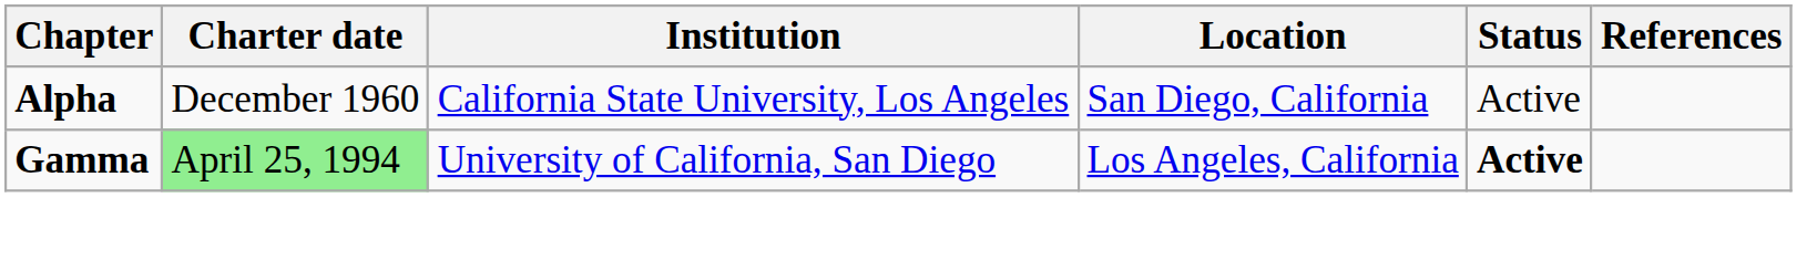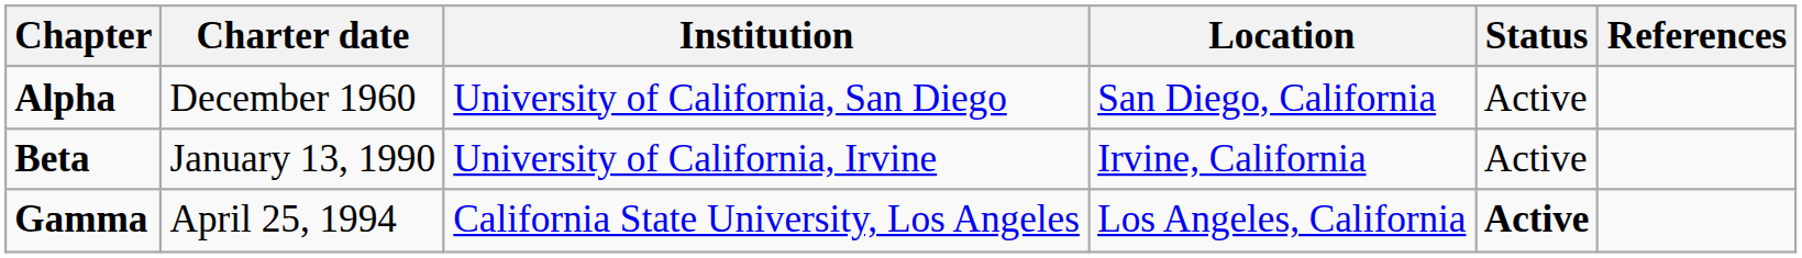 <table class="wikitable">
 <tr>
 <th>Chapter</th>
 <th>Charter date</th>
 <th>Institution</th>
 <th>Location</th>
 <th>Status</th>
 <th>References</th>
 </tr>
 <tr>
 <td><strong>Alpha</strong></td>
 <td>December 1960</td>
-<td><a href='#'>California State University, Los Angeles</a></td>
+<td><a href='#'>University of California, San Diego</a></td>
 <td><a href='#'>San Diego, California</a></td>
 <td>Active</td>
 <td></td>
 </tr>
 <tr>
+<td><strong>Beta</strong></td>
+<td>January 13, 1990</td>
+<td><a href='#'>University of California, Irvine</a></td>
+<td><a href='#'>Irvine, California</a></td>
+<td>Active</td>
+<td></td>
+</tr>
+<tr>
 <td><strong>Gamma</strong></td>
-<td style="background: lightgreen;">April 25, 1994</td>
-<td><a href='#'>University of California, San Diego</a></td>
+<td>April 25, 1994</td>
+<td><a href='#'>California State University, Los Angeles</a></td>
 <td><a href='#'>Los Angeles, California</a></td>
 <td><strong>Active</strong></td>
 <td></td>
 </tr>
 </table>
